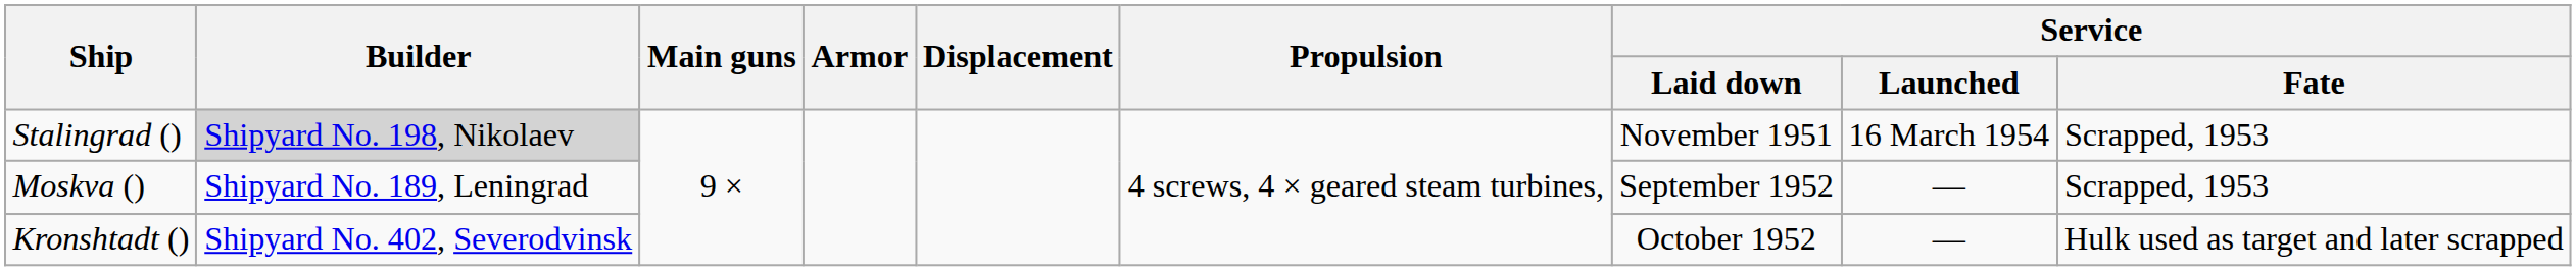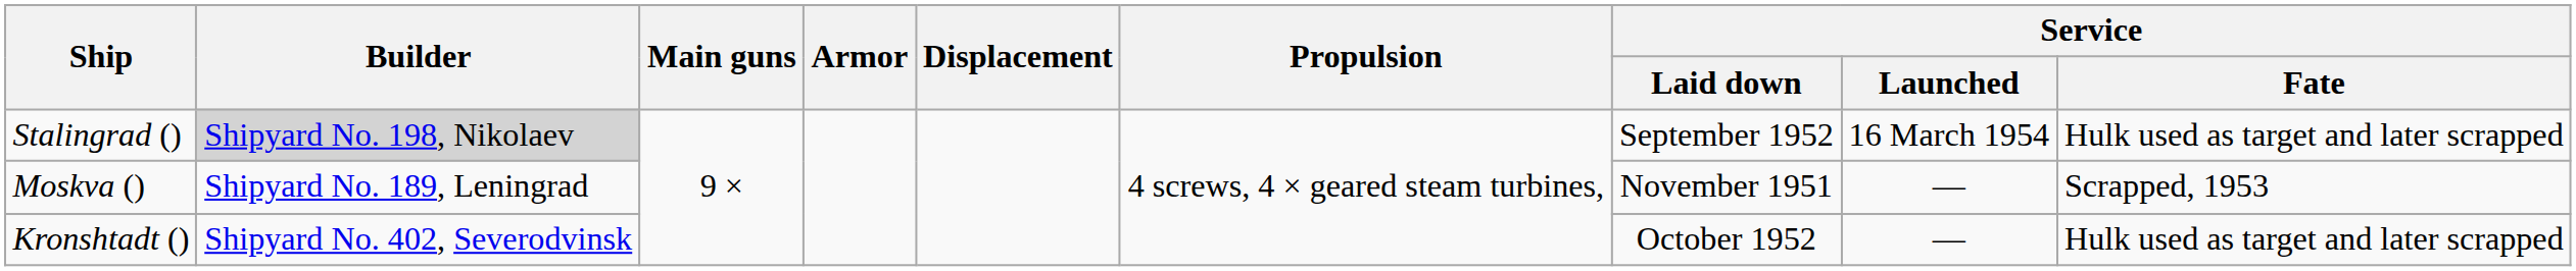 <table class="wikitable plainrowheaders">
 <tr>
 <th scope="col" align= center rowspan=2>Ship</th>
 <th scope="col" align=center rowspan=2>Builder</th>
 <th scope="col" align= center rowspan=2>Main guns</th>
 <th scope="col" align= center rowspan=2>Armor</th>
 <th scope="col" align= center rowspan=2>Displacement</th>
 <th scope="col" align= center rowspan=2>Propulsion</th>
 <th scope="col" align= center colspan=3>Service</th>
 </tr>
 <tr valign="top">
 <th scope="col" align= center>Laid down</th>
 <th scope="col" align= center>Launched</th>
 <th scope="col" align= center>Fate</th>
 </tr>
 <tr valign="center">
 <td scope="row" align= left><em>Stalingrad</em> ()</td>
 <td align=left style="background: lightgrey;"><a href='#'>Shipyard No. 198</a>, Nikolaev</td>
 <td align= center rowspan=3>9 × </td>
 <td align= center rowspan=3></td>
 <td align= center rowspan=3></td>
 <td align= left rowspan=3>4 screws, 4 × geared steam turbines, </td>
-<td align= center>November 1951</td>
+<td align= center>September 1952</td>
 <td align= center>16 March 1954</td>
-<td align= left>Scrapped, 1953</td>
+<td align= left>Hulk used as target and later scrapped</td>
 </tr>
 <tr valign="center">
 <td scope="row" align= left><em>Moskva</em> ()</td>
 <td align=left><a href='#'>Shipyard No. 189</a>, Leningrad</td>
-<td align= center>September 1952</td>
+<td align= center>November 1951</td>
 <td align= center>—</td>
 <td align= left>Scrapped, 1953</td>
 </tr>
 <tr valign="center">
 <td scope="row" align= left><em>Kronshtadt</em> ()</td>
 <td align=left><a href='#'>Shipyard No. 402</a>, <a href='#'>Severodvinsk</a></td>
 <td align= center>October 1952</td>
 <td align= center>—</td>
 <td align= left>Hulk used as target and later scrapped</td>
 </tr>
 </table>
